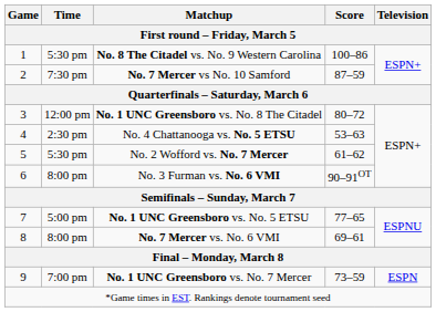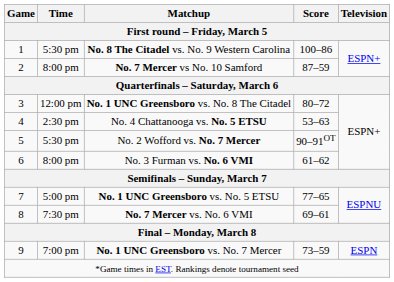 <table class="wikitable" style="font-size: 95%;text-align:center">
 <tr>
 <th>Game</th>
 <th>Time</th>
 <th>Matchup</th>
 <th>Score</th>
 <th>Television</th>
 </tr>
 <tr>
 <th colspan=5>First round – Friday, March 5</th>
 </tr>
 <tr>
 <td>1</td>
 <td>5:30 pm</td>
 <td><strong>No. 8 The Citadel</strong> vs. No. 9 Western Carolina</td>
 <td>100–86</td>
 <td rowspan=2><a href='#'>ESPN+</a></td>
 </tr>
 <tr>
 <td>2</td>
-<td>7:30 pm</td>
+<td>8:00 pm</td>
 <td><strong>No. 7 Mercer</strong> vs No. 10 Samford</td>
 <td>87–59</td>
 </tr>
 <tr>
 <th colspan=5>Quarterfinals – Saturday, March 6</th>
 </tr>
 <tr>
 <td>3</td>
 <td>12:00 pm</td>
 <td><strong>No. 1 UNC Greensboro</strong> vs. No. 8 The Citadel</td>
 <td>80–72</td>
 <td rowspan=4>ESPN+</td>
 </tr>
 <tr>
 <td>4</td>
 <td>2:30 pm</td>
 <td>No. 4 Chattanooga vs. <strong>No. 5 ETSU</strong></td>
 <td>53–63</td>
 </tr>
 <tr>
 <td>5</td>
 <td>5:30 pm</td>
 <td>No. 2 Wofford vs. <strong>No. 7 Mercer</strong></td>
-<td>61–62</td>
+<td>90–91<sup>OT</sup></td>
 </tr>
 <tr>
 <td>6</td>
 <td>8:00 pm</td>
 <td>No. 3 Furman vs. <strong>No. 6 VMI</strong></td>
-<td>90–91<sup>OT</sup></td>
+<td>61–62</td>
 </tr>
 <tr>
 <th colspan=5>Semifinals – Sunday, March 7</th>
 </tr>
 <tr>
 <td>7</td>
 <td>5:00 pm</td>
 <td><strong>No. 1 UNC Greensboro</strong> vs. No. 5 ETSU</td>
 <td>77–65</td>
 <td rowspan=2><a href='#'>ESPNU</a></td>
 </tr>
 <tr>
 <td>8</td>
-<td>8:00 pm</td>
+<td>7:30 pm</td>
 <td><strong>No. 7 Mercer</strong> vs. No. 6 VMI</td>
 <td>69–61</td>
 </tr>
 <tr>
 <th colspan=5>Final – Monday, March 8</th>
 </tr>
 <tr>
 <td>9</td>
 <td>7:00 pm</td>
 <td><strong>No. 1 UNC Greensboro</strong> vs. No. 7 Mercer</td>
 <td>73–59</td>
 <td><a href='#'>ESPN</a></td>
 </tr>
 <tr>
 <td colspan=5><small>*Game times in <a href='#'>EST</a>. Rankings denote tournament seed</small></td>
 </tr>
 </table>
